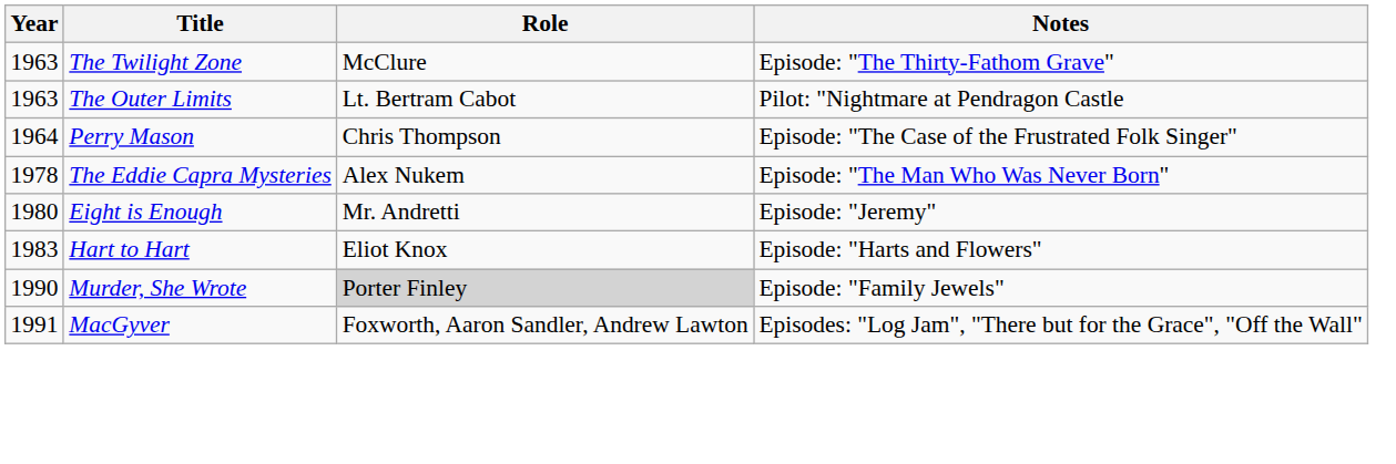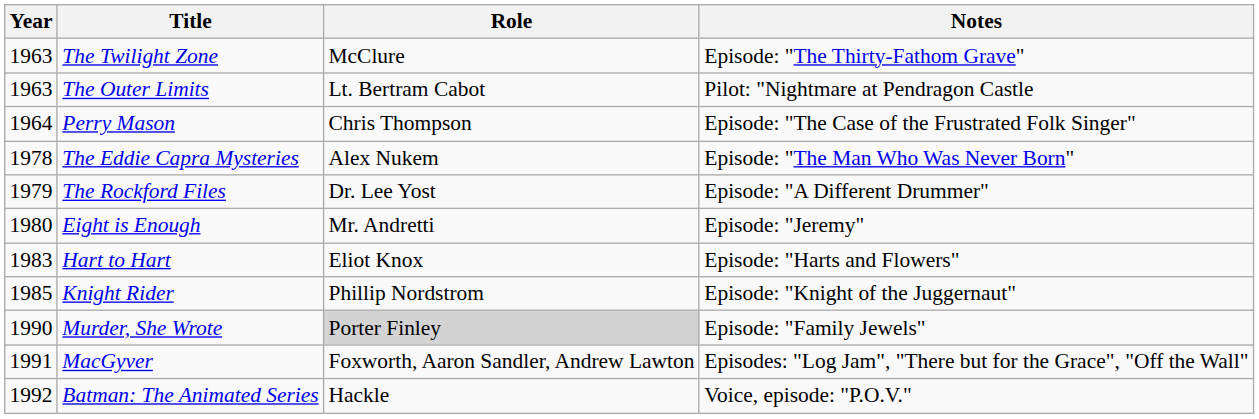 <table class=wikitable>
 <tr>
 <th>Year</th>
 <th>Title</th>
 <th>Role</th>
 <th>Notes</th>
 </tr>
 <tr>
 <td>1963</td>
 <td><em><a href='#'>The Twilight Zone</a></em></td>
 <td>McClure</td>
 <td>Episode: "<a href='#'>The Thirty-Fathom Grave</a>"</td>
 </tr>
 <tr>
 <td>1963</td>
 <td><em><a href='#'>The Outer Limits</a></em></td>
 <td>Lt. Bertram Cabot</td>
 <td>Pilot: "Nightmare at Pendragon Castle</td>
 </tr>
 <tr>
 <td>1964</td>
 <td><em><a href='#'>Perry Mason</a></em></td>
 <td>Chris Thompson</td>
 <td>Episode: "The Case of the Frustrated Folk Singer"</td>
 </tr>
 <tr>
 <td>1978</td>
 <td><em><a href='#'>The Eddie Capra Mysteries</a></em></td>
 <td>Alex Nukem</td>
 <td>Episode: "<a href='#'>The Man Who Was Never Born</a>"</td>
 </tr>
 <tr>
+<td>1979</td>
+<td><em><a href='#'>The Rockford Files</a></em></td>
+<td>Dr. Lee Yost</td>
+<td>Episode: "A Different Drummer"</td>
+</tr>
+<tr>
 <td>1980</td>
 <td><em><a href='#'>Eight is Enough</a></em></td>
 <td>Mr. Andretti</td>
 <td>Episode: "Jeremy"</td>
 </tr>
 <tr>
 <td>1983</td>
 <td><em><a href='#'>Hart to Hart</a></em></td>
 <td>Eliot Knox</td>
 <td>Episode: "Harts and Flowers"</td>
+</tr>
+<tr>
+<td>1985</td>
+<td><em><a href='#'>Knight Rider</a></em></td>
+<td>Phillip Nordstrom</td>
+<td>Episode: "Knight of the Juggernaut"</td>
 </tr>
 <tr>
 <td>1990</td>
 <td><em><a href='#'>Murder, She Wrote</a></em></td>
 <td style="background: lightgrey;">Porter Finley</td>
 <td>Episode: "Family Jewels"</td>
 </tr>
 <tr>
 <td>1991</td>
 <td><em><a href='#'>MacGyver</a></em></td>
 <td>Foxworth, Aaron Sandler, Andrew Lawton</td>
 <td>Episodes: "Log Jam", "There but for the Grace", "Off the Wall"</td>
 </tr>
+<tr>
+<td>1992</td>
+<td><em><a href='#'>Batman: The Animated Series</a></em></td>
+<td>Hackle</td>
+<td>Voice, episode: "P.O.V."</td>
+</tr>
 </table>
